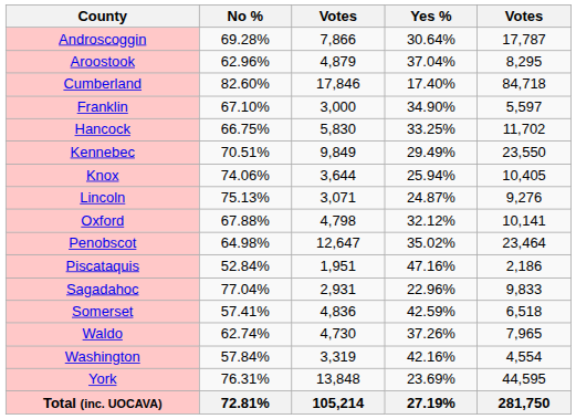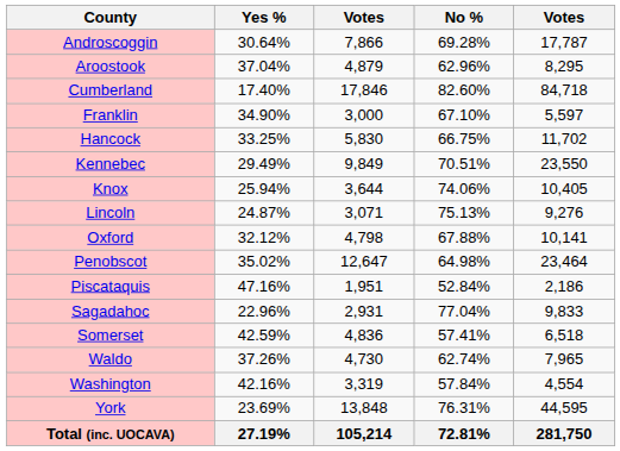 <table class="wikitable sortable" style="width:50%; margin-left: auto; margin-right: auto; border: none">
 <tr style="background:lightgrey;">
 <th style="width:21%;">County</th>
+<th style="width:10%;">Yes %</th>
+<th style="width:10%;">Votes</th>
 <th style="width:10%;">No %</th>
-<th style="width:10%;">Votes</th>
-<th style="width:10%;">Yes %</th>
 <th style="width:10%;">Votes</th>
 </tr>
 <tr>
 <td style="text-align:center; background:#ffc8c8;"><a href='#'>Androscoggin</a></td>
+<td style="text-align:center;">30.64%</td>
+<td style="text-align:center;">7,866</td>
 <td style="text-align:center;">69.28%</td>
-<td style="text-align:center;">7,866</td>
-<td style="text-align:center;">30.64%</td>
 <td style="text-align:center;">17,787</td>
 </tr>
 <tr>
 <td style="text-align:center; background:#ffc8c8;"><a href='#'>Aroostook</a></td>
+<td style="text-align:center;">37.04%</td>
+<td style="text-align:center;">4,879</td>
 <td style="text-align:center;">62.96%</td>
-<td style="text-align:center;">4,879</td>
-<td style="text-align:center;">37.04%</td>
 <td style="text-align:center;">8,295</td>
 </tr>
 <tr>
 <td style="text-align:center; background:#ffc8c8;"><a href='#'>Cumberland</a></td>
+<td style="text-align:center;">17.40%</td>
+<td style="text-align:center;">17,846</td>
 <td style="text-align:center;">82.60%</td>
-<td style="text-align:center;">17,846</td>
-<td style="text-align:center;">17.40%</td>
 <td style="text-align:center;">84,718</td>
 </tr>
 <tr>
 <td style="text-align:center; background:#ffc8c8;"><a href='#'>Franklin</a></td>
+<td style="text-align:center;">34.90%</td>
+<td style="text-align:center;">3,000</td>
 <td style="text-align:center;">67.10%</td>
-<td style="text-align:center;">3,000</td>
-<td style="text-align:center;">34.90%</td>
 <td style="text-align:center;">5,597</td>
 </tr>
 <tr>
 <td style="text-align:center; background:#ffc8c8;"><a href='#'>Hancock</a></td>
+<td style="text-align:center;">33.25%</td>
+<td style="text-align:center;">5,830</td>
 <td style="text-align:center;">66.75%</td>
-<td style="text-align:center;">5,830</td>
-<td style="text-align:center;">33.25%</td>
 <td style="text-align:center;">11,702</td>
 </tr>
 <tr>
 <td style="text-align:center; background:#ffc8c8;"><a href='#'>Kennebec</a></td>
+<td style="text-align:center;">29.49%</td>
+<td style="text-align:center;">9,849</td>
 <td style="text-align:center;">70.51%</td>
-<td style="text-align:center;">9,849</td>
-<td style="text-align:center;">29.49%</td>
 <td style="text-align:center;">23,550</td>
 </tr>
 <tr>
 <td style="text-align:center; background:#ffc8c8;"><a href='#'>Knox</a></td>
+<td style="text-align:center;">25.94%</td>
+<td style="text-align:center;">3,644</td>
 <td style="text-align:center;">74.06%</td>
-<td style="text-align:center;">3,644</td>
-<td style="text-align:center;">25.94%</td>
 <td style="text-align:center;">10,405</td>
 </tr>
 <tr>
 <td style="text-align:center; background:#ffc8c8;"><a href='#'>Lincoln</a></td>
+<td style="text-align:center;">24.87%</td>
+<td style="text-align:center;">3,071</td>
 <td style="text-align:center;">75.13%</td>
-<td style="text-align:center;">3,071</td>
-<td style="text-align:center;">24.87%</td>
 <td style="text-align:center;">9,276</td>
 </tr>
 <tr>
 <td style="text-align:center; background:#ffc8c8;"><a href='#'>Oxford</a></td>
+<td style="text-align:center;">32.12%</td>
+<td style="text-align:center;">4,798</td>
 <td style="text-align:center;">67.88%</td>
-<td style="text-align:center;">4,798</td>
-<td style="text-align:center;">32.12%</td>
 <td style="text-align:center;">10,141</td>
 </tr>
 <tr>
 <td style="text-align:center; background:#ffc8c8;"><a href='#'>Penobscot</a></td>
+<td style="text-align:center;">35.02%</td>
+<td style="text-align:center;">12,647</td>
 <td style="text-align:center;">64.98%</td>
-<td style="text-align:center;">12,647</td>
-<td style="text-align:center;">35.02%</td>
 <td style="text-align:center;">23,464</td>
 </tr>
 <tr>
 <td style="text-align:center; background:#ffc8c8;"><a href='#'>Piscataquis</a></td>
+<td style="text-align:center;">47.16%</td>
+<td style="text-align:center;">1,951</td>
 <td style="text-align:center;">52.84%</td>
-<td style="text-align:center;">1,951</td>
-<td style="text-align:center;">47.16%</td>
 <td style="text-align:center;">2,186</td>
 </tr>
 <tr>
 <td style="text-align:center; background:#ffc8c8;"><a href='#'>Sagadahoc</a></td>
+<td style="text-align:center;">22.96%</td>
+<td style="text-align:center;">2,931</td>
 <td style="text-align:center;">77.04%</td>
-<td style="text-align:center;">2,931</td>
-<td style="text-align:center;">22.96%</td>
 <td style="text-align:center;">9,833</td>
 </tr>
 <tr>
 <td style="text-align:center; background:#ffc8c8;"><a href='#'>Somerset</a></td>
+<td style="text-align:center;">42.59%</td>
+<td style="text-align:center;">4,836</td>
 <td style="text-align:center;">57.41%</td>
-<td style="text-align:center;">4,836</td>
-<td style="text-align:center;">42.59%</td>
 <td style="text-align:center;">6,518</td>
 </tr>
 <tr>
 <td style="text-align:center; background:#ffc8c8;"><a href='#'>Waldo</a></td>
+<td style="text-align:center;">37.26%</td>
+<td style="text-align:center;">4,730</td>
 <td style="text-align:center;">62.74%</td>
-<td style="text-align:center;">4,730</td>
-<td style="text-align:center;">37.26%</td>
 <td style="text-align:center;">7,965</td>
 </tr>
 <tr>
 <td style="text-align:center; background:#ffc8c8;"><a href='#'>Washington</a></td>
+<td style="text-align:center;">42.16%</td>
+<td style="text-align:center;">3,319</td>
 <td style="text-align:center;">57.84%</td>
-<td style="text-align:center;">3,319</td>
-<td style="text-align:center;">42.16%</td>
 <td style="text-align:center;">4,554</td>
 </tr>
 <tr>
 <td style="text-align:center; background:#ffc8c8;"><a href='#'>York</a></td>
+<td style="text-align:center;">23.69%</td>
+<td style="text-align:center;">13,848</td>
 <td style="text-align:center;">76.31%</td>
-<td style="text-align:center;">13,848</td>
-<td style="text-align:center;">23.69%</td>
 <td style="text-align:center;">44,595</td>
 </tr>
 <tr>
 <th style="text-align:center; background:#ffc8c8;">Total <small>(inc. UOCAVA)</small></th>
+<th style="text-align:center;">27.19%</th>
+<th style="text-align:center;">105,214</th>
 <th style="text-align:center;">72.81%</th>
-<th style="text-align:center;">105,214</th>
-<th style="text-align:center;">27.19%</th>
 <th style="text-align:center;">281,750</th>
 </tr>
 </table>
